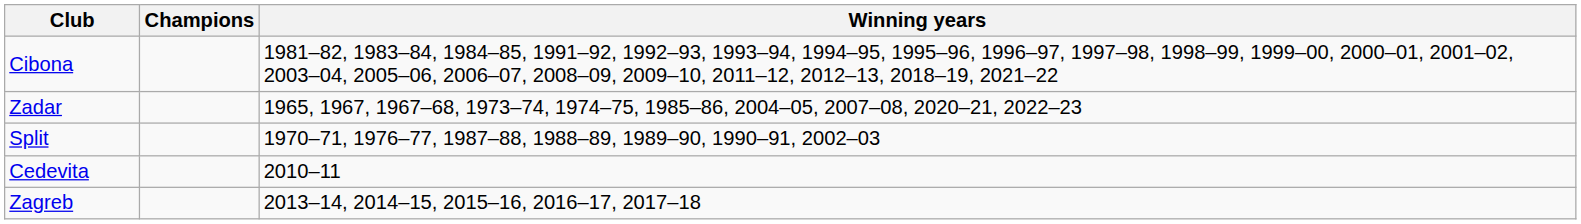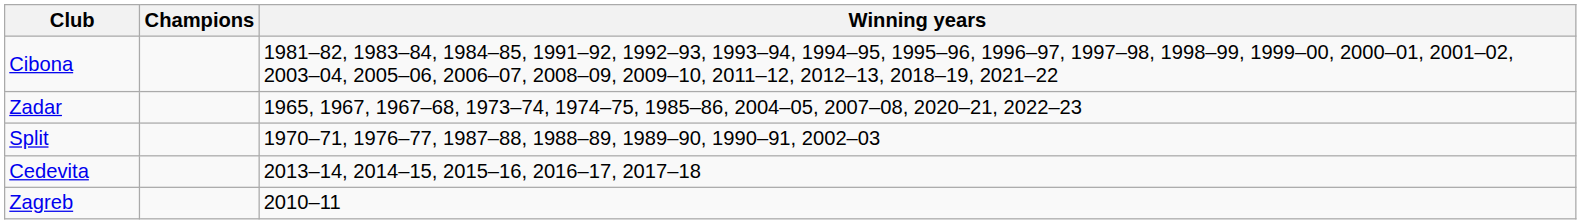 <table class="wikitable">
 <tr>
 <th width=100>Club</th>
 <th width=80>Champions</th>
 <th>Winning years</th>
 </tr>
 <tr>
 <td><a href='#'>Cibona</a></td>
 <td></td>
 <td>1981–82, 1983–84, 1984–85, 1991–92, 1992–93, 1993–94, 1994–95, 1995–96, 1996–97, 1997–98, 1998–99, 1999–00, 2000–01, 2001–02, 2003–04, 2005–06, 2006–07, 2008–09, 2009–10, 2011–12, 2012–13, 2018–19, 2021–22</td>
 </tr>
 <tr>
 <td><a href='#'>Zadar</a></td>
 <td></td>
 <td>1965, 1967, 1967–68, 1973–74, 1974–75, 1985–86, 2004–05, 2007–08, 2020–21, 2022–23</td>
 </tr>
 <tr>
 <td><a href='#'>Split</a></td>
 <td></td>
 <td>1970–71, 1976–77, 1987–88, 1988–89, 1989–90, 1990–91, 2002–03</td>
 </tr>
 <tr>
 <td><a href='#'>Cedevita</a></td>
 <td></td>
-<td>2010–11</td>
+<td>2013–14, 2014–15, 2015–16, 2016–17, 2017–18</td>
 </tr>
 <tr>
 <td><a href='#'>Zagreb</a></td>
 <td></td>
-<td>2013–14, 2014–15, 2015–16, 2016–17, 2017–18</td>
+<td>2010–11</td>
 </tr>
 </table>
